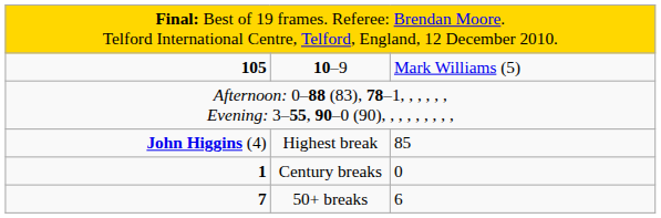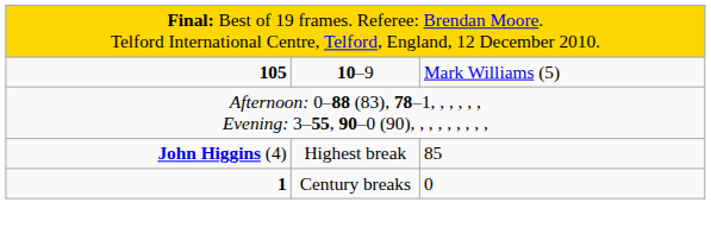 <table class="wikitable" style="font-size: 95%; margin: 1em auto 1em auto;">
 <tr>
 <td colspan="3" align="center" bgcolor="#ffd700"><strong>Final:</strong> Best of 19 frames. Referee: <a href='#'>Brendan Moore</a>.<br>Telford International Centre, <a href='#'>Telford</a>, England, 12 December 2010.</td>
 </tr>
 <tr>
 <td align="right"><strong>105</strong></td>
 <td width="100" align="center"><strong>10</strong>–9</td>
 <td width="230"><a href='#'>Mark Williams</a> (5)<br></td>
 </tr>
 <tr>
 <td colspan="3" align="center" style="font-size: 100%"><em>Afternoon:</em> 0–<strong>88</strong> (83), <strong>78</strong>–1, , , , , , <br><em>Evening:</em> 3–<strong>55</strong>, <strong>90</strong>–0 (90), , , , , , , , , </td>
 </tr>
 <tr>
 <td width="230" align="right"><strong><a href='#'>John Higgins</a></strong> (4)<br></td>
 <td align="center">Highest break</td>
 <td align="left">85</td>
 </tr>
 <tr>
 <td align="right"><strong>1</strong></td>
 <td align="center">Century breaks</td>
 <td align="left">0</td>
 </tr>
-<tr>
-<td align="right"><strong>7</strong></td>
-<td align="center">50+ breaks</td>
-<td align="left">6</td>
-</tr>
 </table>
